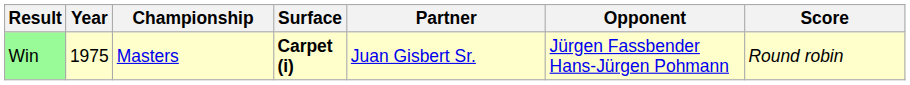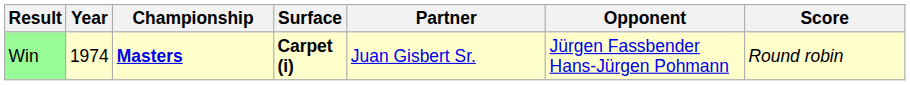 <table class=wikitable>
 <tr>
 <th style="width:40px">Result</th>
 <th style="width:30px">Year</th>
 <th style="width:140px">Championship</th>
 <th style="width:60px">Surface</th>
 <th style="width:175px">Partner</th>
 <th style="width:175px">Opponent</th>
 <th style="width:140px" class="unsortable">Score</th>
 </tr>
 <tr style="background:#ffc;">
 <td style="background:#98fb98;">Win</td>
-<td>1975</td>
-<td><a href='#'>Masters</a></td>
+<td>1974</td>
+<td><strong><a href='#'>Masters</a></strong></td>
 <td><strong>Carpet (i)</strong></td>
 <td> <a href='#'>Juan Gisbert Sr.</a></td>
 <td> <a href='#'>Jürgen Fassbender</a><br> <a href='#'>Hans-Jürgen Pohmann</a></td>
 <td><em>Round robin</em></td>
 </tr>
 </table>
